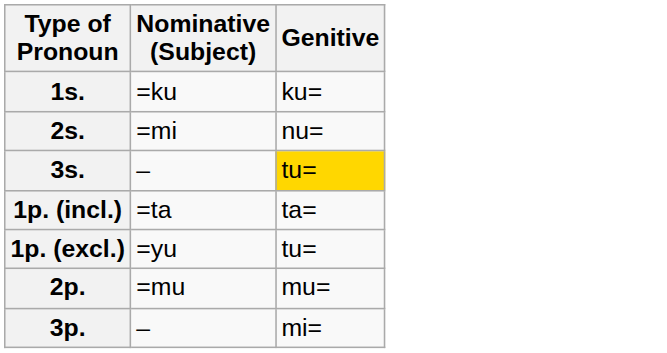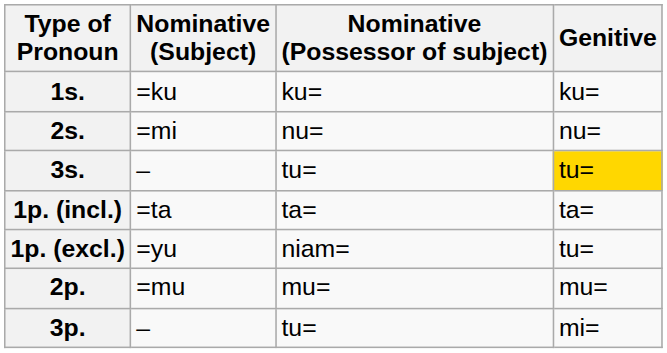 <table class="wikitable">
 <tr>
 <th>Type of<br> Pronoun</th>
 <th c=01>Nominative<br> (Subject)</th>
+<th c=02>Nominative<br> (Possessor of subject)</th>
 <th c=03>Genitive</th>
 </tr>
 <tr>
 <th>1s.</th>
 <td c=01>=ku</td>
+<td c=02>ku=</td>
 <td c=03>ku=</td>
 </tr>
 <tr>
 <th>2s.</th>
 <td c=01>=mi</td>
+<td c=02>nu=</td>
 <td c=03>nu=</td>
 </tr>
 <tr>
 <th>3s.</th>
 <td c=01>–</td>
+<td c=02>tu=</td>
 <td c=03 style="background: gold;">tu=</td>
 </tr>
 <tr>
 <th>1p. (incl.)</th>
 <td c=01>=ta</td>
+<td c=02>ta=</td>
 <td c=03>ta=</td>
 </tr>
 <tr>
 <th>1p. (excl.)</th>
 <td c=01>=yu</td>
+<td c=02>niam=</td>
 <td c=03>tu=</td>
 </tr>
 <tr>
 <th>2p.</th>
 <td c=01>=mu</td>
+<td c=02>mu=</td>
 <td c=03>mu=</td>
 </tr>
 <tr>
 <th>3p.</th>
 <td c=01>–</td>
+<td c=02>tu=</td>
 <td c=03>mi=</td>
 </tr>
 </table>
